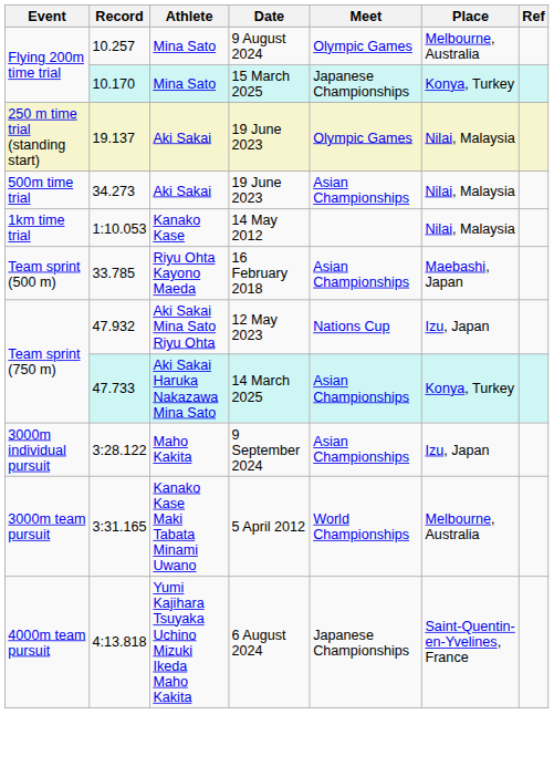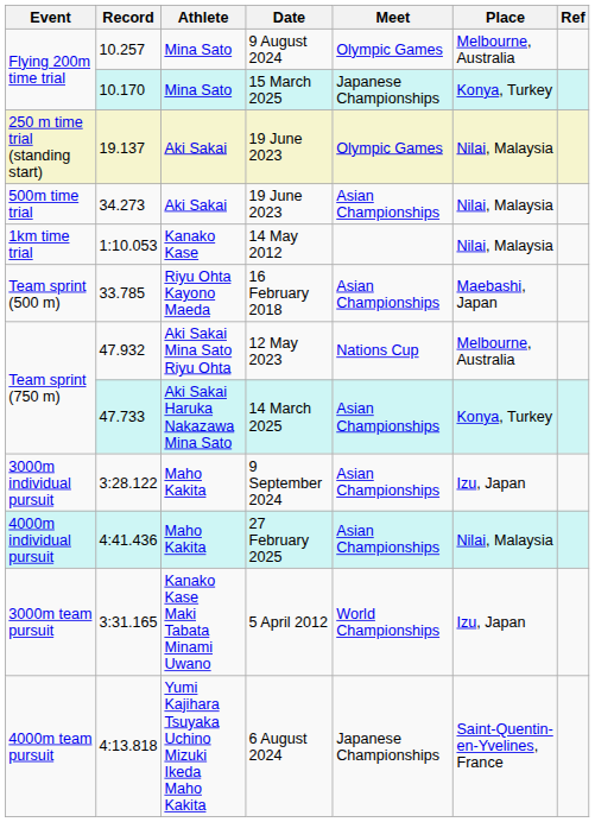 <table class="wikitable" style="font-size:95%; width: 95%;">
 <tr>
 <th>Event</th>
 <th>Record</th>
 <th>Athlete</th>
 <th>Date</th>
 <th>Meet</th>
 <th>Place</th>
 <th>Ref</th>
 </tr>
 <tr>
 <td rowspan=2><a href='#'>Flying 200m time trial</a></td>
 <td>10.257</td>
 <td><a href='#'>Mina Sato</a></td>
 <td>9 August 2024</td>
 <td><a href='#'>Olympic Games</a></td>
 <td><a href='#'>Melbourne</a>, Australia</td>
 <td></td>
 </tr>
 <tr bgcolor=#CEF6F5>
 <td>10.170</td>
 <td><a href='#'>Mina Sato</a></td>
 <td>15 March 2025</td>
 <td>Japanese Championships</td>
 <td><a href='#'>Konya</a>, Turkey</td>
 <td></td>
 </tr>
 <tr style="background:#f6F5CE;">
 <td><a href='#'>250 m time trial</a> (standing start)</td>
 <td>19.137</td>
 <td><a href='#'>Aki Sakai</a></td>
 <td>19 June 2023</td>
 <td><a href='#'>Olympic Games</a></td>
 <td><a href='#'>Nilai</a>, Malaysia</td>
 <td></td>
 </tr>
 <tr>
 <td><a href='#'>500m time trial</a></td>
 <td>34.273</td>
 <td><a href='#'>Aki Sakai</a></td>
 <td>19 June 2023</td>
 <td><a href='#'>Asian Championships</a></td>
 <td><a href='#'>Nilai</a>, Malaysia</td>
 <td></td>
 </tr>
 <tr>
 <td><a href='#'>1km time trial</a></td>
 <td>1:10.053</td>
 <td><a href='#'>Kanako Kase</a></td>
 <td>14 May 2012</td>
 <td></td>
 <td><a href='#'>Nilai</a>, Malaysia</td>
 <td></td>
 </tr>
 <tr>
 <td><a href='#'>Team sprint</a> (500 m)</td>
 <td>33.785</td>
 <td><a href='#'>Riyu Ohta</a><br><a href='#'>Kayono Maeda</a></td>
 <td>16 February 2018</td>
 <td><a href='#'>Asian Championships</a></td>
 <td><a href='#'>Maebashi</a>, Japan</td>
 <td></td>
 </tr>
 <tr>
 <td rowspan=2><a href='#'>Team sprint</a> (750 m)</td>
 <td>47.932</td>
 <td><a href='#'>Aki Sakai</a><br><a href='#'>Mina Sato</a><br><a href='#'>Riyu Ohta</a></td>
 <td>12 May 2023</td>
 <td><a href='#'>Nations Cup</a></td>
-<td><a href='#'>Izu</a>, Japan</td>
+<td><a href='#'>Melbourne</a>, Australia</td>
 <td></td>
 </tr>
 <tr bgcolor=#CEF6F5>
 <td>47.733</td>
 <td><a href='#'>Aki Sakai</a><br><a href='#'>Haruka Nakazawa</a><br><a href='#'>Mina Sato</a></td>
 <td>14 March 2025</td>
 <td><a href='#'>Asian Championships</a></td>
 <td><a href='#'>Konya</a>, Turkey</td>
 <td></td>
 </tr>
 <tr>
 <td><a href='#'>3000m individual pursuit</a></td>
 <td>3:28.122</td>
 <td><a href='#'>Maho Kakita</a></td>
 <td>9 September 2024</td>
 <td><a href='#'>Asian Championships</a></td>
 <td><a href='#'>Izu</a>, Japan</td>
 <td></td>
 </tr>
+<tr bgcolor=#CEF6F5>
+<td><a href='#'>4000m individual pursuit</a></td>
+<td>4:41.436</td>
+<td><a href='#'>Maho Kakita</a></td>
+<td>27 February 2025</td>
+<td><a href='#'>Asian Championships</a></td>
+<td><a href='#'>Nilai</a>, Malaysia</td>
+<td></td>
+</tr>
 <tr>
 <td><a href='#'>3000m team pursuit</a></td>
 <td>3:31.165</td>
 <td><a href='#'>Kanako Kase</a><br><a href='#'>Maki Tabata</a><br><a href='#'>Minami Uwano</a></td>
 <td>5 April 2012</td>
 <td><a href='#'>World Championships</a></td>
-<td><a href='#'>Melbourne</a>, Australia</td>
+<td><a href='#'>Izu</a>, Japan</td>
 <td></td>
 </tr>
 <tr>
 <td><a href='#'>4000m team pursuit</a></td>
 <td>4:13.818</td>
 <td><a href='#'>Yumi Kajihara</a><br><a href='#'>Tsuyaka Uchino</a><br><a href='#'>Mizuki Ikeda</a><br><a href='#'>Maho Kakita</a></td>
 <td>6 August 2024</td>
 <td>Japanese Championships</td>
 <td><a href='#'>Saint-Quentin-en-Yvelines</a>, France</td>
 <td></td>
 </tr>
 </table>
